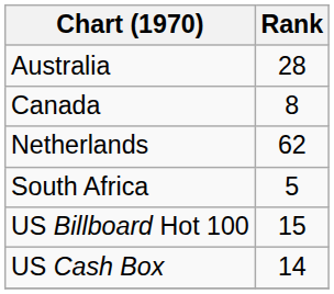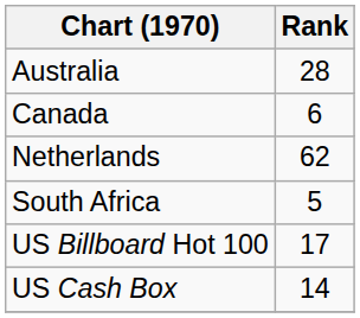 <table class="wikitable sortable">
 <tr>
 <th>Chart (1970)</th>
 <th style="text-align:center;">Rank</th>
 </tr>
 <tr>
 <td>Australia </td>
 <td style="text-align:center;">28</td>
 </tr>
 <tr>
 <td>Canada </td>
-<td style="text-align:center;">8</td>
+<td style="text-align:center;">6</td>
 </tr>
 <tr>
 <td>Netherlands </td>
 <td align="center">62</td>
 </tr>
 <tr>
 <td>South Africa </td>
 <td align="center">5</td>
 </tr>
 <tr>
 <td>US <em>Billboard</em> Hot 100</td>
-<td style="text-align:center;">15</td>
+<td style="text-align:center;">17</td>
 </tr>
 <tr>
 <td>US <em>Cash Box</em> </td>
 <td style="text-align:center;">14</td>
 </tr>
 <tr>
 </tr>
 </table>
